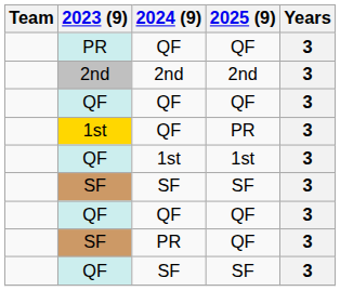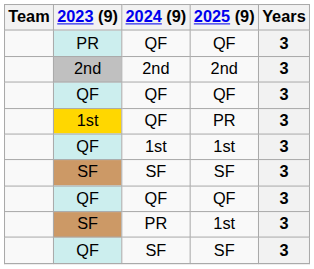 <table class="wikitable sortable" style="text-align:center">
 <tr>
 <th>Team</th>
 <th><a href='#'>2023</a> (9)</th>
 <th><a href='#'>2024</a> (9)</th>
 <th><a href='#'>2025</a> (9)</th>
 <th>Years</th>
 </tr>
 <tr>
 <td style="text-align:left"> </td>
 <td bgcolor="#cceeee">PR</td>
 <td>QF</td>
 <td>QF</td>
 <th>3</th>
 </tr>
 <tr>
 <td style="text-align:left"> </td>
 <td bgcolor="silver">2nd</td>
 <td>2nd</td>
 <td>2nd</td>
 <th>3</th>
 </tr>
 <tr>
 <td style="text-align:left"> </td>
 <td bgcolor="#cceeee">QF</td>
 <td>QF</td>
 <td>QF</td>
 <th>3</th>
 </tr>
 <tr>
 <td style="text-align:left"> </td>
 <td bgcolor="gold">1st</td>
 <td>QF</td>
 <td>PR</td>
 <th>3</th>
 </tr>
 <tr>
 <td style="text-align:left"> </td>
 <td bgcolor="#cceeee">QF</td>
 <td>1st</td>
 <td>1st</td>
 <th>3</th>
 </tr>
 <tr>
 <td style="text-align:left"> </td>
 <td bgcolor="#cc9966">SF</td>
 <td>SF</td>
 <td>SF</td>
 <th>3</th>
 </tr>
 <tr>
 <td style="text-align:left"> </td>
 <td bgcolor="#cceeee">QF</td>
 <td>QF</td>
 <td>QF</td>
 <th>3</th>
 </tr>
 <tr>
 <td style="text-align:left"> </td>
 <td bgcolor="#cc9966">SF</td>
 <td>PR</td>
-<td>QF</td>
+<td>1st</td>
 <th>3</th>
 </tr>
 <tr>
 <td style="text-align:left"> </td>
 <td bgcolor="#cceeee">QF</td>
 <td>SF</td>
 <td>SF</td>
 <th>3</th>
 </tr>
 <tr>
 </tr>
 </table>
